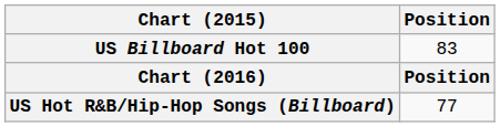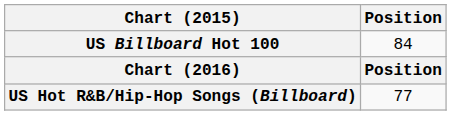 <table class="wikitable plainrowheaders sortable" style="text-align:center">
 <tr>
 <th scope="col">Chart (2015)</th>
 <th scope="col">Position</th>
 </tr>
 <tr>
 <th scope="row">US <em>Billboard</em> Hot 100</th>
-<td>83</td>
+<td>84</td>
 </tr>
 <tr>
 <th scope="col">Chart (2016)</th>
 <th scope="col">Position</th>
 </tr>
 <tr>
 <th scope="row">US Hot R&B/Hip-Hop Songs (<em>Billboard</em>)</th>
 <td>77</td>
 </tr>
 </table>
